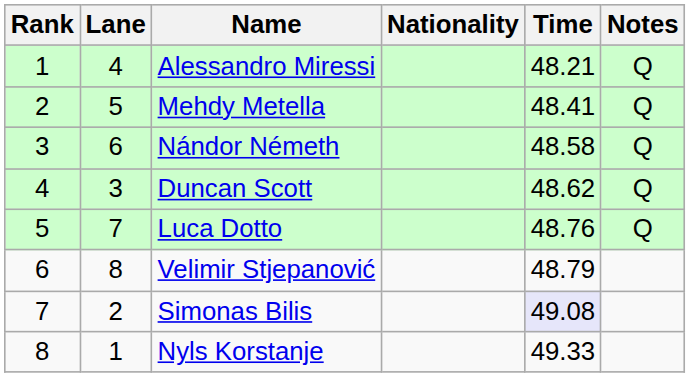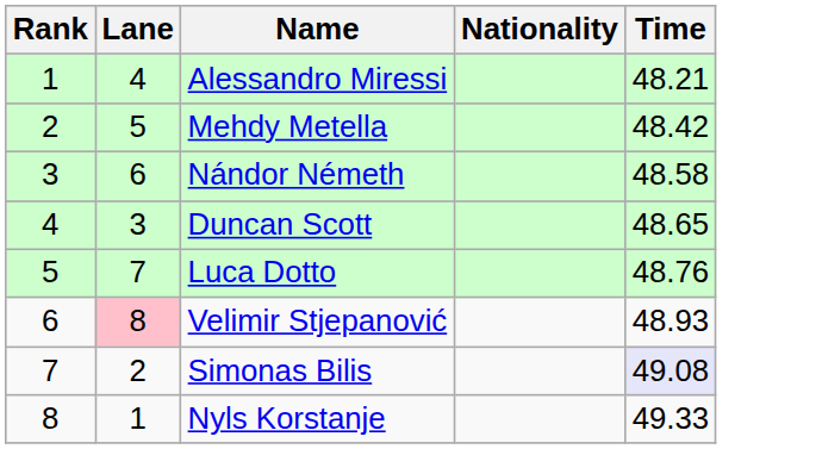 <table class="wikitable sortable" style="text-align:center">
 <tr>
 <th>Rank</th>
 <th>Lane</th>
 <th>Name</th>
 <th>Nationality</th>
 <th>Time</th>
-<th>Notes</th>
 </tr>
 <tr bgcolor=ccffcc>
 <td>1</td>
 <td>4</td>
 <td align=left><a href='#'>Alessandro Miressi</a></td>
 <td align=left></td>
 <td>48.21</td>
-<td>Q</td>
 </tr>
 <tr bgcolor=ccffcc>
 <td>2</td>
 <td>5</td>
 <td align=left><a href='#'>Mehdy Metella</a></td>
 <td align=left></td>
-<td>48.41</td>
-<td>Q</td>
+<td>48.42</td>
 </tr>
 <tr bgcolor=ccffcc>
 <td>3</td>
 <td>6</td>
 <td align=left><a href='#'>Nándor Németh</a></td>
 <td align=left></td>
 <td>48.58</td>
-<td>Q</td>
 </tr>
 <tr bgcolor=ccffcc>
 <td>4</td>
 <td>3</td>
 <td align=left><a href='#'>Duncan Scott</a></td>
 <td align=left></td>
-<td>48.62</td>
-<td>Q</td>
+<td>48.65</td>
 </tr>
 <tr bgcolor=ccffcc>
 <td>5</td>
 <td>7</td>
 <td align=left><a href='#'>Luca Dotto</a></td>
 <td align=left></td>
 <td>48.76</td>
-<td>Q</td>
 </tr>
 <tr>
 <td>6</td>
-<td>8</td>
+<td style="background: pink;">8</td>
 <td align=left><a href='#'>Velimir Stjepanović</a></td>
 <td align=left></td>
-<td>48.79</td>
-<td></td>
+<td>48.93</td>
 </tr>
 <tr>
 <td>7</td>
 <td>2</td>
 <td align=left><a href='#'>Simonas Bilis</a></td>
 <td align=left></td>
 <td style="background: lavender;">49.08</td>
-<td></td>
 </tr>
 <tr>
 <td>8</td>
 <td>1</td>
 <td align=left><a href='#'>Nyls Korstanje</a></td>
 <td align=left></td>
 <td>49.33</td>
-<td></td>
 </tr>
 </table>
